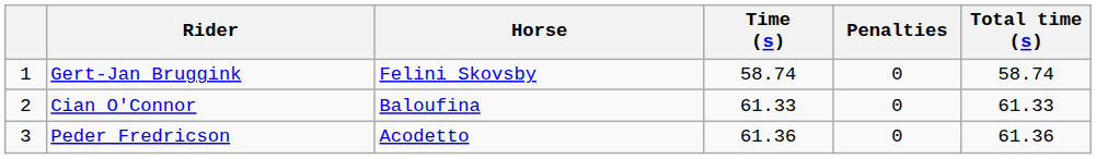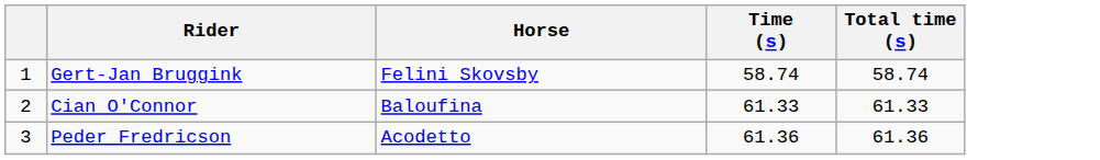 <table class="wikitable" style="font-size: 90%">
 <tr>
 <th width=20></th>
 <th width=200>Rider</th>
 <th width=200>Horse</th>
 <th width=75>Time<br>(<a href='#'>s</a>)</th>
-<th width=75>Penalties</th>
 <th width=75>Total time<br>(<a href='#'>s</a>)</th>
 </tr>
 <tr>
 <td align=center>1</td>
 <td> <a href='#'>Gert-Jan Bruggink</a></td>
 <td><a href='#'>Felini Skovsby</a></td>
 <td align=center>58.74</td>
-<td align=center>0</td>
 <td align=center>58.74</td>
 </tr>
 <tr>
 <td align=center>2</td>
 <td> <a href='#'>Cian O'Connor</a></td>
 <td><a href='#'>Baloufina</a></td>
 <td align=center>61.33</td>
-<td align=center>0</td>
 <td align=center>61.33</td>
 </tr>
 <tr>
 <td align=center>3</td>
 <td> <a href='#'>Peder Fredricson</a></td>
 <td><a href='#'>Acodetto</a></td>
 <td align=center>61.36</td>
-<td align=center>0</td>
 <td align=center>61.36</td>
 </tr>
 </table>
